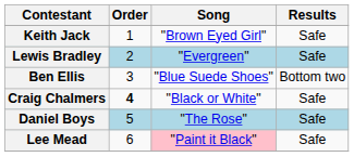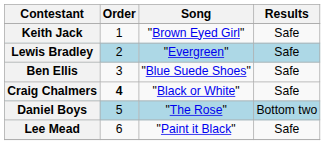 <table class="wikitable plainrowheaders" style="text-align:center;">
 <tr>
 <th scope="col">Contestant</th>
 <th scope="col">Order</th>
 <th scope="col">Song</th>
 <th scope="col">Results</th>
 </tr>
 <tr>
 </tr>
 <tr>
 <th scope="row">Keith Jack</th>
 <td>1</td>
 <td>"<a href='#'>Brown Eyed Girl</a>"</td>
 <td>Safe</td>
 </tr>
 <tr style = "background:lightblue">
 <th scope="row">Lewis Bradley</th>
 <td>2</td>
 <td>"<a href='#'>Evergreen</a>"</td>
 <td>Safe</td>
 </tr>
 <tr>
 <th scope="row">Ben Ellis</th>
 <td>3</td>
 <td>"<a href='#'>Blue Suede Shoes</a>"</td>
-<td>Bottom two</td>
+<td>Safe</td>
 </tr>
 <tr>
 <th scope="row">Craig Chalmers</th>
 <td><strong>4</strong></td>
 <td>"<a href='#'>Black or White</a>"</td>
 <td>Safe</td>
 </tr>
 <tr style = "background:lightblue">
 <th scope="row">Daniel Boys</th>
 <td>5</td>
 <td>"<a href='#'>The Rose</a>"</td>
-<td>Safe</td>
+<td>Bottom two</td>
 </tr>
 <tr>
 <th scope="row">Lee Mead</th>
 <td>6</td>
-<td style="background: pink;">"<a href='#'>Paint it Black</a>"</td>
+<td>"<a href='#'>Paint it Black</a>"</td>
 <td>Safe</td>
 </tr>
 <tr>
 </tr>
 </table>
